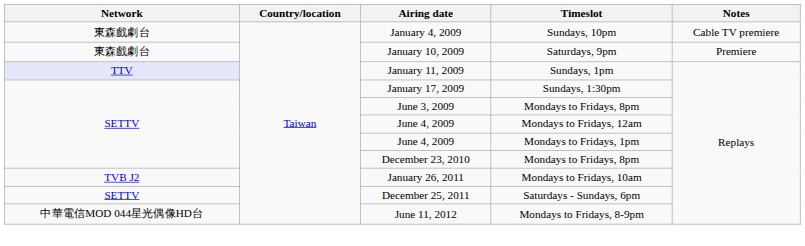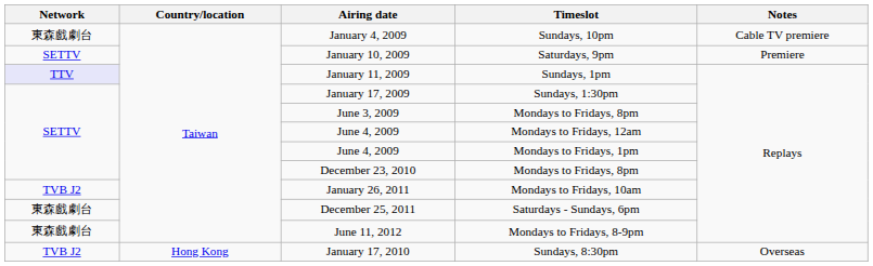 <table class="wikitable" width="90%">
 <tr>
 <th>Network</th>
 <th>Country/location</th>
 <th>Airing date</th>
 <th>Timeslot</th>
 <th>Notes</th>
 </tr>
 <tr align="center">
 <td>東森戲劇台</td>
 <td rowspan=11><a href='#'>Taiwan</a></td>
 <td>January 4, 2009</td>
 <td>Sundays, 10pm</td>
 <td>Cable TV premiere</td>
 </tr>
 <tr align="center">
-<td>東森戲劇台</td>
+<td><a href='#'>SETTV</a></td>
 <td>January 10, 2009</td>
 <td>Saturdays, 9pm</td>
 <td>Premiere</td>
 </tr>
 <tr align="center">
 <td style="background: lavender;"><a href='#'>TTV</a></td>
 <td>January 11, 2009</td>
 <td>Sundays, 1pm</td>
 <td rowspan=9>Replays</td>
 </tr>
 <tr align="center">
 <td rowspan=5><a href='#'>SETTV</a></td>
 <td>January 17, 2009</td>
 <td>Sundays, 1:30pm</td>
 </tr>
 <tr align="center">
 <td>June 3, 2009</td>
 <td>Mondays to Fridays, 8pm</td>
 </tr>
 <tr align="center">
 <td>June 4, 2009</td>
 <td>Mondays to Fridays, 12am</td>
 </tr>
 <tr align="center">
 <td>June 4, 2009</td>
 <td>Mondays to Fridays, 1pm</td>
 </tr>
 <tr align="center">
 <td>December 23, 2010</td>
 <td>Mondays to Fridays, 8pm</td>
 </tr>
 <tr align="center">
 <td><a href='#'>TVB J2</a></td>
 <td>January 26, 2011</td>
 <td>Mondays to Fridays, 10am</td>
 </tr>
 <tr align="center">
-<td><a href='#'>SETTV</a></td>
+<td>東森戲劇台</td>
 <td>December 25, 2011</td>
 <td>Saturdays - Sundays, 6pm</td>
 </tr>
 <tr align="center">
-<td>中華電信MOD 044星光偶像HD台</td>
+<td>東森戲劇台</td>
 <td>June 11, 2012</td>
 <td>Mondays to Fridays, 8-9pm</td>
 </tr>
+<tr align="center">
+<td><a href='#'>TVB J2</a></td>
+<td><a href='#'>Hong Kong</a></td>
+<td>January 17, 2010</td>
+<td>Sundays, 8:30pm</td>
+<td>Overseas</td>
+</tr>
 </table>
